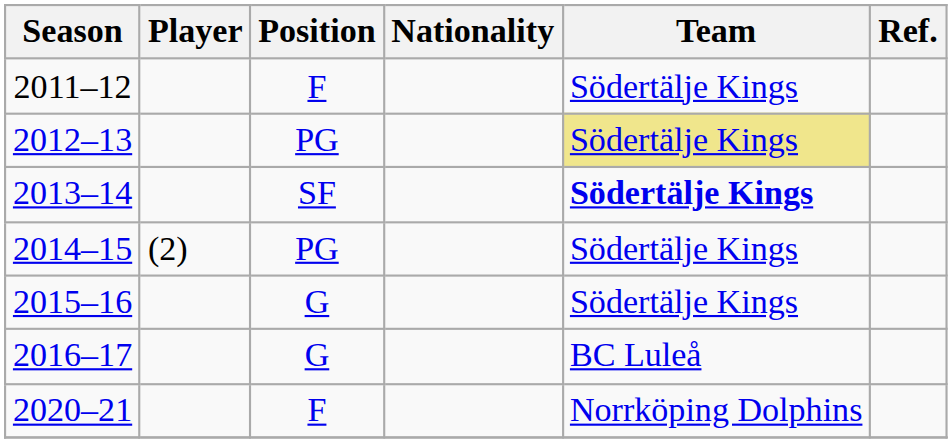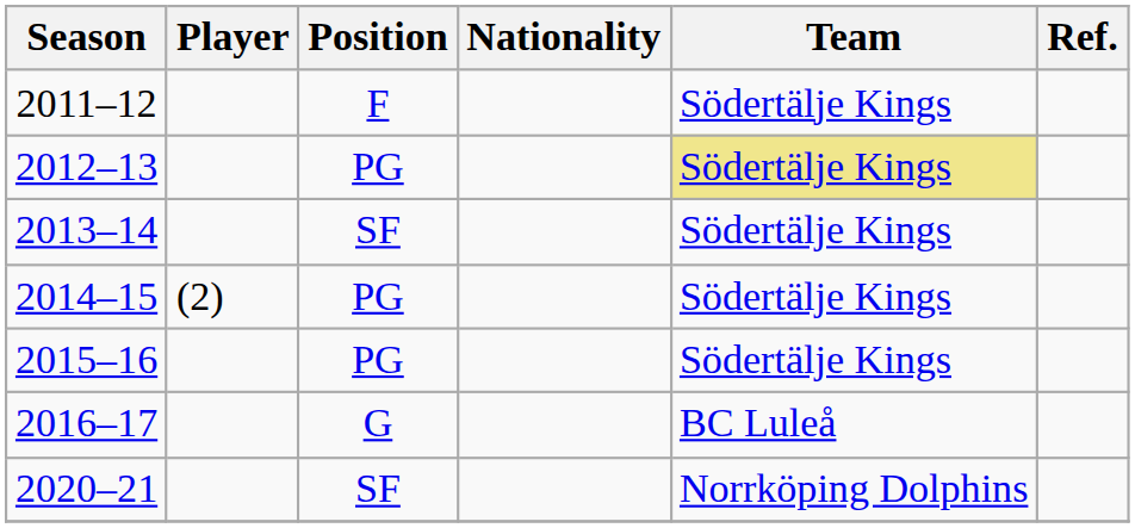 <table class="wikitable plainrowheaders sortable" summary="Year (sortable), Player (sortable), Position (sortable), Nationality (sortable) and Team (sortable)">
 <tr>
 <th scope="col">Season</th>
 <th scope="col">Player</th>
 <th scope="col">Position</th>
 <th scope="col">Nationality</th>
 <th scope="col">Team</th>
 <th scope="col">Ref.</th>
 </tr>
 <tr>
 <td align=center>2011–12</td>
 <td></td>
 <td align=center><a href='#'>F</a></td>
 <td></td>
 <td><a href='#'>Södertälje Kings</a></td>
 <td align=center></td>
 </tr>
 <tr>
 <td align=center><a href='#'>2012–13</a></td>
 <td></td>
 <td align=center><a href='#'>PG</a></td>
 <td></td>
 <td style="background: khaki;"><a href='#'>Södertälje Kings</a></td>
 <td align=center></td>
 </tr>
 <tr>
 <td align=center><a href='#'>2013–14</a></td>
 <td></td>
 <td align=center><a href='#'>SF</a></td>
 <td></td>
-<td><strong><a href='#'>Södertälje Kings</a></strong></td>
+<td><a href='#'>Södertälje Kings</a></td>
 <td align=center></td>
 </tr>
 <tr>
 <td align=center><a href='#'>2014–15</a></td>
 <td> (2)</td>
 <td align=center><a href='#'>PG</a></td>
 <td></td>
 <td><a href='#'>Södertälje Kings</a></td>
 <td align=center></td>
 </tr>
 <tr>
 <td align=center><a href='#'>2015–16</a></td>
 <td></td>
-<td align=center><a href='#'>G</a></td>
+<td align=center><a href='#'>PG</a></td>
 <td></td>
 <td><a href='#'>Södertälje Kings</a></td>
 <td align=center></td>
 </tr>
 <tr>
 <td align=center><a href='#'>2016–17</a></td>
 <td></td>
 <td align=center><a href='#'>G</a></td>
 <td></td>
 <td><a href='#'>BC Luleå</a></td>
 <td align=center></td>
 </tr>
 <tr>
 <td align=center><a href='#'>2020–21</a></td>
 <td></td>
-<td align=center><a href='#'>F</a></td>
+<td align=center><a href='#'>SF</a></td>
 <td></td>
 <td><a href='#'>Norrköping Dolphins</a></td>
 <td align=center></td>
 </tr>
 <tr>
 </tr>
 </table>
